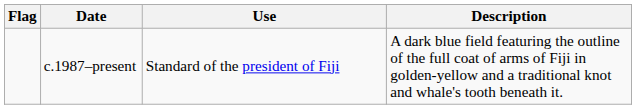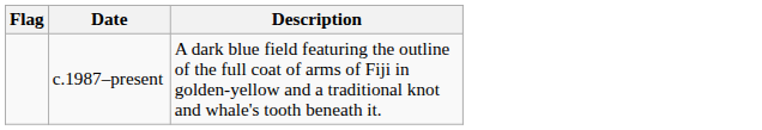 <table class="wikitable">
 <tr>
 <th>Flag</th>
 <th style="width:100px;">Date</th>
-<th style="width:250px;">Use</th>
 <th style="width:250px;">Description</th>
 </tr>
 <tr>
 <td></td>
 <td>c.1987–present</td>
-<td>Standard of the <a href='#'>president of Fiji</a></td>
 <td>A dark blue field featuring the outline of the full coat of arms of Fiji in golden-yellow and a traditional knot and whale's tooth beneath it.</td>
 </tr>
 </table>
